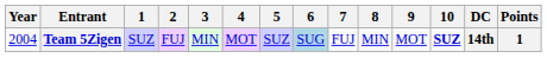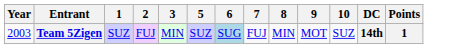 <table class="wikitable" style="text-align:center; font-size:85%">
 <tr>
 <th>Year</th>
 <th>Entrant</th>
 <th>1</th>
 <th>2</th>
 <th>3</th>
-<th>4</th>
 <th>5</th>
 <th>6</th>
 <th>7</th>
 <th>8</th>
 <th>9</th>
 <th>10</th>
 <th>DC</th>
 <th>Points</th>
 </tr>
 <tr>
-<td><a href='#'>2004</a></td>
+<td><a href='#'>2003</a></td>
 <th nowrap><a href='#'>Team 5Zigen</a></th>
 <td style="background:#CFCFFF;"><a href='#'>SUZ</a><br></td>
 <td style="background:#EFCFFF;"><a href='#'>FUJ</a><br></td>
 <td style="background:#DFFFDF;"><a href='#'>MIN</a><br></td>
-<td style="background:#EFCFFF;"><a href='#'>MOT</a><br></td>
 <td style="background:#CFCFFF;"><a href='#'>SUZ</a><br></td>
 <td style="background: lightblue;"><a href='#'>SUG</a></td>
 <td><a href='#'>FUJ</a></td>
 <td><a href='#'>MIN</a></td>
 <td><a href='#'>MOT</a></td>
-<td><strong><a href='#'>SUZ</a></strong></td>
+<td><a href='#'>SUZ</a></td>
 <th>14th</th>
 <th>1</th>
 </tr>
 </table>
